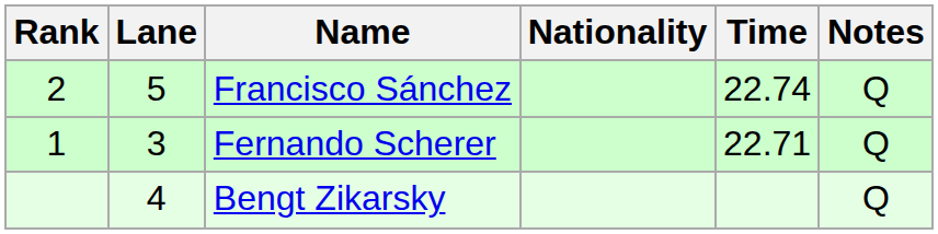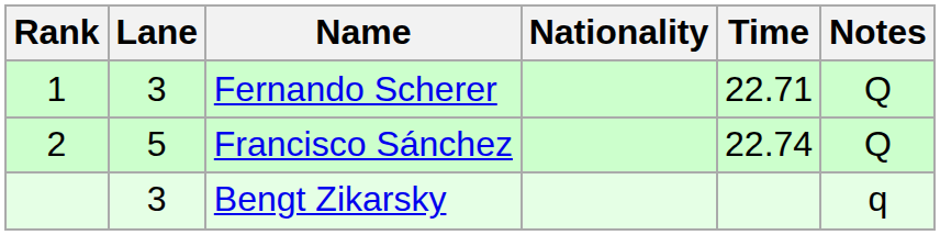 <table class="wikitable sortable" style="text-align:center">
 <tr>
 <th>Rank</th>
 <th>Lane</th>
 <th>Name</th>
 <th>Nationality</th>
 <th>Time</th>
 <th>Notes</th>
 </tr>
 <tr bgcolor=#cfc>
+<td>1</td>
+<td>3</td>
+<td align=left><a href='#'>Fernando Scherer</a></td>
+<td align=left></td>
+<td>22.71</td>
+<td>Q</td>
+</tr>
+<tr bgcolor=#cfc>
 <td>2</td>
 <td>5</td>
 <td align=left><a href='#'>Francisco Sánchez</a></td>
 <td align=left></td>
 <td>22.74</td>
 <td>Q</td>
 </tr>
-<tr bgcolor=#cfc>
-<td>1</td>
-<td>3</td>
-<td align=left><a href='#'>Fernando Scherer</a></td>
-<td align=left></td>
-<td>22.71</td>
-<td>Q</td>
-</tr>
 <tr bgcolor=e5ffe5>
 <td></td>
-<td>4</td>
+<td>3</td>
 <td align=left><a href='#'>Bengt Zikarsky</a></td>
 <td align=left></td>
 <td></td>
-<td>Q</td>
+<td>q</td>
 </tr>
 </table>
